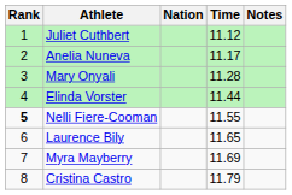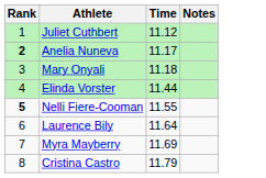 <table class="wikitable sortable" style="text-align:center">
 <tr>
 <th>Rank</th>
 <th>Athlete</th>
-<th>Nation</th>
 <th>Time</th>
 <th>Notes</th>
 </tr>
 <tr style="background:#bbf3bb;">
 <td>1</td>
 <td align=left><a href='#'>Juliet Cuthbert</a></td>
-<td align=left></td>
 <td>11.12</td>
 <td></td>
 </tr>
 <tr style="background:#bbf3bb;">
-<td>2</td>
+<td><strong>2</strong></td>
 <td align=left><a href='#'>Anelia Nuneva</a></td>
-<td align=left></td>
 <td>11.17</td>
 <td></td>
 </tr>
 <tr style="background:#bbf3bb;">
 <td>3</td>
 <td align=left><a href='#'>Mary Onyali</a></td>
-<td align=left></td>
-<td>11.28</td>
+<td>11.18</td>
 <td></td>
 </tr>
 <tr style="background:#bbf3bb;">
 <td>4</td>
 <td align=left><a href='#'>Elinda Vorster</a></td>
-<td align=left></td>
 <td>11.44</td>
 <td></td>
 </tr>
 <tr>
 <td><strong>5</strong></td>
 <td align=left><a href='#'>Nelli Fiere-Cooman</a></td>
-<td align=left></td>
 <td>11.55</td>
 <td></td>
 </tr>
 <tr>
 <td>6</td>
 <td align=left><a href='#'>Laurence Bily</a></td>
-<td align=left></td>
-<td>11.65</td>
+<td>11.64</td>
 <td></td>
 </tr>
 <tr>
 <td>7</td>
 <td align=left><a href='#'>Myra Mayberry</a></td>
-<td align=left></td>
 <td>11.69</td>
 <td></td>
 </tr>
 <tr>
 <td>8</td>
 <td align=left><a href='#'>Cristina Castro</a></td>
-<td align=left></td>
 <td>11.79</td>
 <td></td>
 </tr>
 </table>
